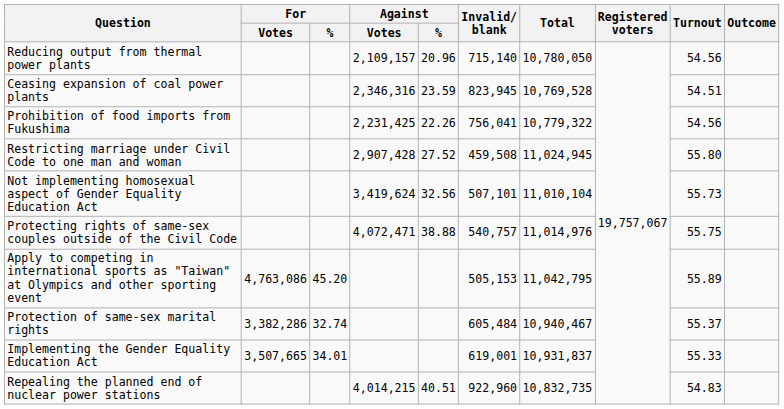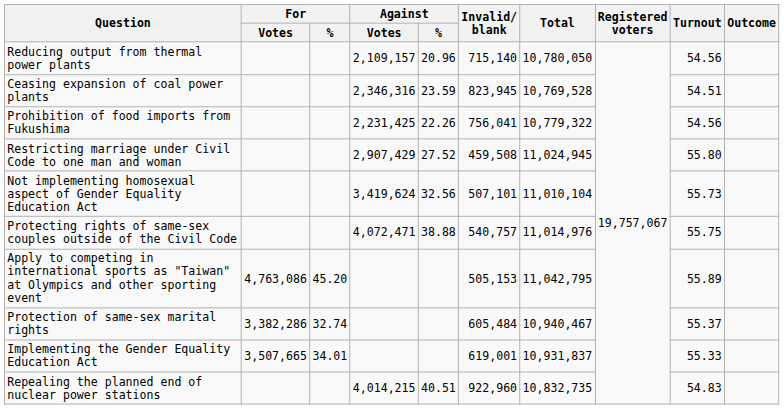 <table class=wikitable style=text-align:right>
 <tr>
 <th rowspan=2>Question</th>
 <th colspan=2>For</th>
 <th colspan=2>Against</th>
 <th rowspan=2>Invalid/<br>blank</th>
 <th rowspan=2>Total</th>
 <th rowspan=2>Registered<br>voters</th>
 <th rowspan=2>Turnout</th>
 <th rowspan=2>Outcome</th>
 </tr>
 <tr>
 <th>Votes</th>
 <th>%</th>
 <th>Votes</th>
 <th>%</th>
 </tr>
 <tr>
 <td align=left>Reducing output from thermal power plants</td>
 <td></td>
 <td></td>
 <td>2,109,157</td>
 <td>20.96</td>
 <td>715,140</td>
 <td>10,780,050</td>
 <td rowspan=10>19,757,067</td>
 <td>54.56</td>
 <td></td>
 </tr>
 <tr>
 <td align=left>Ceasing expansion of coal power plants</td>
 <td></td>
 <td></td>
 <td>2,346,316</td>
 <td>23.59</td>
 <td>823,945</td>
 <td>10,769,528</td>
 <td>54.51</td>
 <td></td>
 </tr>
 <tr>
 <td align=left>Prohibition of food imports from Fukushima</td>
 <td></td>
 <td></td>
 <td>2,231,425</td>
 <td>22.26</td>
 <td>756,041</td>
 <td>10,779,322</td>
 <td>54.56</td>
 <td></td>
 </tr>
 <tr>
 <td align=left>Restricting marriage under Civil Code to one man and woman</td>
 <td></td>
 <td></td>
-<td>2,907,428</td>
+<td>2,907,429</td>
 <td>27.52</td>
 <td>459,508</td>
 <td>11,024,945</td>
 <td>55.80</td>
 <td></td>
 </tr>
 <tr>
 <td align=left>Not implementing homosexual aspect of Gender Equality Education Act</td>
 <td></td>
 <td></td>
 <td>3,419,624</td>
 <td>32.56</td>
 <td>507,101</td>
 <td>11,010,104</td>
 <td>55.73</td>
 <td></td>
 </tr>
 <tr>
 <td align=left>Protecting rights of same-sex couples outside of the Civil Code</td>
 <td></td>
 <td></td>
 <td>4,072,471</td>
 <td>38.88</td>
 <td>540,757</td>
 <td>11,014,976</td>
 <td>55.75</td>
 <td></td>
 </tr>
 <tr>
 <td align=left>Apply to competing in international sports as "Taiwan" at Olympics and other sporting event</td>
 <td>4,763,086</td>
 <td>45.20</td>
 <td></td>
 <td></td>
 <td>505,153</td>
 <td>11,042,795</td>
 <td>55.89</td>
 <td></td>
 </tr>
 <tr>
 <td align=left>Protection of same-sex marital rights</td>
 <td>3,382,286</td>
 <td>32.74</td>
 <td></td>
 <td></td>
 <td>605,484</td>
 <td>10,940,467</td>
 <td>55.37</td>
 <td></td>
 </tr>
 <tr>
 <td align=left>Implementing the Gender Equality Education Act</td>
 <td>3,507,665</td>
 <td>34.01</td>
 <td></td>
 <td></td>
 <td>619,001</td>
 <td>10,931,837</td>
 <td>55.33</td>
 <td></td>
 </tr>
 <tr>
 <td align=left>Repealing the planned end of nuclear power stations</td>
 <td></td>
 <td></td>
 <td>4,014,215</td>
 <td>40.51</td>
 <td>922,960</td>
 <td>10,832,735</td>
 <td>54.83</td>
 <td></td>
 </tr>
 </table>
